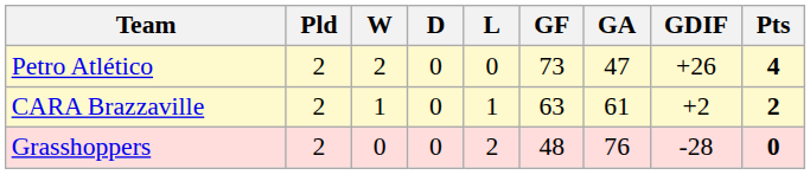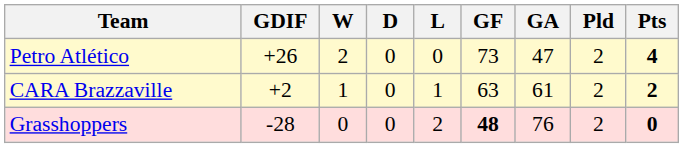 <table class=wikitable style="text-align:center" width=500>
 <tr>
 <th width=25%>Team</th>
-<th width=5%>Pld</th>
+<th width=5%>GDIF</th>
 <th width=5%>W</th>
 <th width=5%>D</th>
 <th width=5%>L</th>
 <th width=5%>GF</th>
 <th width=5%>GA</th>
-<th width=5%>GDIF</th>
+<th width=5%>Pld</th>
 <th width=5%>Pts</th>
 </tr>
 <tr bgcolor=#fffacd>
 <td align="left"> <a href='#'>Petro Atlético</a></td>
-<td>2</td>
+<td>+26</td>
 <td>2</td>
 <td>0</td>
 <td>0</td>
 <td>73</td>
 <td>47</td>
-<td>+26</td>
+<td>2</td>
 <td><strong>4</strong></td>
 </tr>
 <tr bgcolor=#fffacd>
 <td align="left"> <a href='#'>CARA Brazzaville</a></td>
-<td>2</td>
+<td>+2</td>
 <td>1</td>
 <td>0</td>
 <td>1</td>
 <td>63</td>
 <td>61</td>
-<td>+2</td>
+<td>2</td>
 <td><strong>2</strong></td>
 </tr>
 <tr bgcolor=#ffdddd>
 <td align="left"> <a href='#'>Grasshoppers</a></td>
-<td>2</td>
+<td>-28</td>
 <td>0</td>
 <td>0</td>
 <td>2</td>
-<td>48</td>
+<td><strong>48</strong></td>
 <td>76</td>
-<td>-28</td>
+<td>2</td>
 <td><strong>0</strong></td>
 </tr>
 </table>
